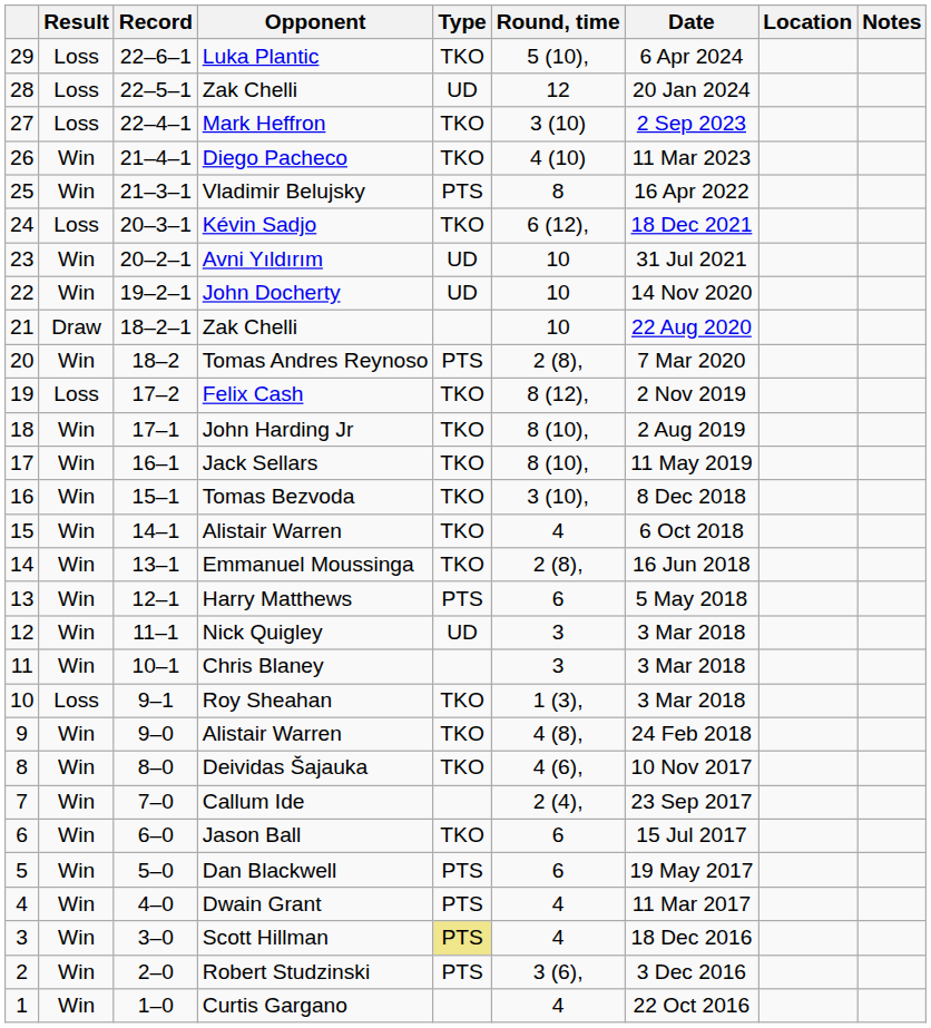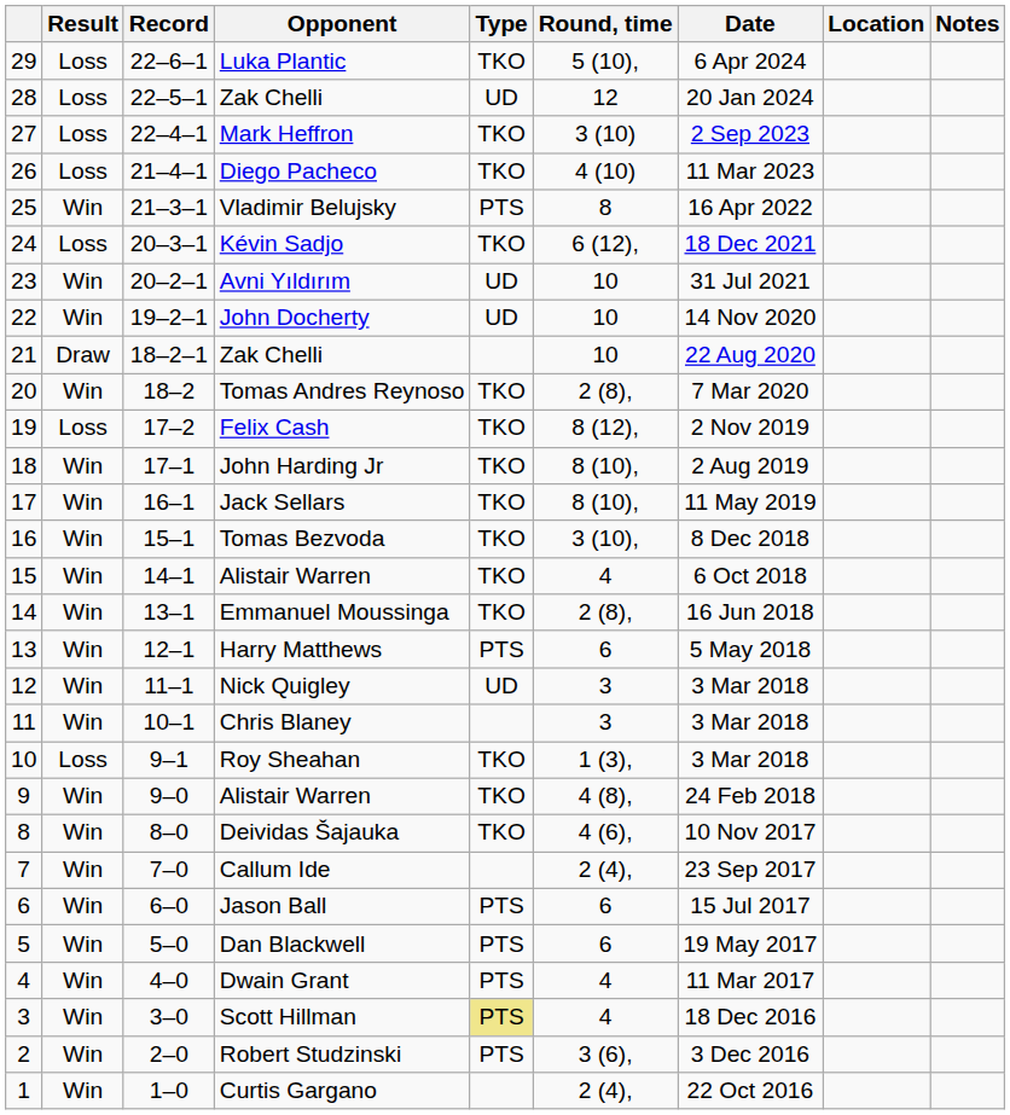 <table class="wikitable" style="text-align:center">
 <tr>
 <th></th>
 <th>Result</th>
 <th>Record</th>
 <th>Opponent</th>
 <th>Type</th>
 <th>Round, time</th>
 <th>Date</th>
 <th>Location</th>
 <th>Notes</th>
 </tr>
 <tr>
 <td>29</td>
 <td>Loss</td>
 <td>22–6–1</td>
 <td style="text-align:left;"><a href='#'>Luka Plantic</a></td>
 <td>TKO</td>
 <td>5 (10), </td>
 <td>6 Apr 2024</td>
 <td align=left></td>
 <td align=left></td>
 </tr>
 <tr>
 <td>28</td>
 <td>Loss</td>
 <td>22–5–1</td>
 <td style="text-align:left;">Zak Chelli</td>
 <td>UD</td>
 <td>12</td>
 <td>20 Jan 2024</td>
 <td style="text-align:left;"></td>
 <td style="text-align:left;"></td>
 </tr>
 <tr>
 <td>27</td>
 <td>Loss</td>
 <td>22–4–1</td>
 <td style="text-align:left;"><a href='#'>Mark Heffron</a></td>
 <td>TKO</td>
 <td>3 (10) </td>
 <td><a href='#'>2 Sep 2023</a></td>
 <td style="text-align:left;"></td>
 <td style="text-align:left;"></td>
 </tr>
 <tr>
 <td>26</td>
-<td>Win</td>
+<td>Loss</td>
 <td>21–4–1</td>
 <td style="text-align:left;"><a href='#'>Diego Pacheco</a></td>
 <td>TKO</td>
 <td>4 (10) </td>
 <td>11 Mar 2023</td>
 <td style="text-align:left;"></td>
 <td style="text-align:left;"></td>
 </tr>
 <tr>
 <td>25</td>
 <td>Win</td>
 <td>21–3–1</td>
 <td style="text-align:left;">Vladimir Belujsky</td>
 <td>PTS</td>
 <td>8</td>
 <td>16 Apr 2022</td>
 <td style="text-align:left;"></td>
 <td></td>
 </tr>
 <tr>
 <td>24</td>
 <td>Loss</td>
 <td>20–3–1</td>
 <td style="text-align:left;"><a href='#'>Kévin Sadjo</a></td>
 <td>TKO</td>
 <td>6 (12), </td>
 <td><a href='#'>18 Dec 2021</a></td>
 <td style="text-align:left;"></td>
 <td style="text-align:left;"></td>
 </tr>
 <tr>
 <td>23</td>
 <td>Win</td>
 <td>20–2–1</td>
 <td style="text-align:left;"><a href='#'>Avni Yıldırım</a></td>
 <td>UD</td>
 <td>10</td>
 <td>31 Jul 2021</td>
 <td style="text-align:left;"></td>
 <td style="text-align:left;"></td>
 </tr>
 <tr>
 <td>22</td>
 <td>Win</td>
 <td>19–2–1</td>
 <td style="text-align:left;"><a href='#'>John Docherty</a></td>
 <td>UD</td>
 <td>10</td>
 <td>14 Nov 2020</td>
 <td style="text-align:left;"></td>
 <td style="text-align:left;"></td>
 </tr>
 <tr>
 <td>21</td>
 <td>Draw</td>
 <td>18–2–1</td>
 <td style="text-align:left;">Zak Chelli</td>
 <td></td>
 <td>10</td>
 <td><a href='#'>22 Aug 2020</a></td>
 <td style="text-align:left;"></td>
 <td style="text-align:left;"></td>
 </tr>
 <tr>
 <td>20</td>
 <td>Win</td>
 <td>18–2</td>
 <td style="text-align:left;">Tomas Andres Reynoso</td>
-<td>PTS</td>
+<td>TKO</td>
 <td>2 (8), </td>
 <td>7 Mar 2020</td>
 <td style="text-align:left;"></td>
 <td style="text-align:left;"></td>
 </tr>
 <tr>
 <td>19</td>
 <td>Loss</td>
 <td>17–2</td>
 <td style="text-align:left;"><a href='#'>Felix Cash</a></td>
 <td>TKO</td>
 <td>8 (12), </td>
 <td>2 Nov 2019</td>
 <td style="text-align:left;"></td>
 <td style="text-align:left;"></td>
 </tr>
 <tr>
 <td>18</td>
 <td>Win</td>
 <td>17–1</td>
 <td style="text-align:left;">John Harding Jr</td>
 <td>TKO</td>
 <td>8 (10), </td>
 <td>2 Aug 2019</td>
 <td style="text-align:left;"></td>
 <td style="text-align:left;"></td>
 </tr>
 <tr>
 <td>17</td>
 <td>Win</td>
 <td>16–1</td>
 <td style="text-align:left;">Jack Sellars</td>
 <td>TKO</td>
 <td>8 (10), </td>
 <td>11 May 2019</td>
 <td style="text-align:left;"></td>
 <td style="text-align:left;"></td>
 </tr>
 <tr>
 <td>16</td>
 <td>Win</td>
 <td>15–1</td>
 <td style="text-align:left;">Tomas Bezvoda</td>
 <td>TKO</td>
 <td>3 (10), </td>
 <td>8 Dec 2018</td>
 <td style="text-align:left;"></td>
 <td style="text-align:left;"></td>
 </tr>
 <tr>
 <td>15</td>
 <td>Win</td>
 <td>14–1</td>
 <td style="text-align:left;">Alistair Warren</td>
 <td>TKO</td>
 <td>4</td>
 <td>6 Oct 2018</td>
 <td style="text-align:left;"></td>
 <td style="text-align:left;"></td>
 </tr>
 <tr>
 <td>14</td>
 <td>Win</td>
 <td>13–1</td>
 <td style="text-align:left;">Emmanuel Moussinga</td>
 <td>TKO</td>
 <td>2 (8), </td>
 <td>16 Jun 2018</td>
 <td style="text-align:left;"></td>
 <td style="text-align:left;"></td>
 </tr>
 <tr>
 <td>13</td>
 <td>Win</td>
 <td>12–1</td>
 <td style="text-align:left;">Harry Matthews</td>
 <td>PTS</td>
 <td>6</td>
 <td>5 May 2018</td>
 <td style="text-align:left;"></td>
 <td style="text-align:left;"></td>
 </tr>
 <tr>
 <td>12</td>
 <td>Win</td>
 <td>11–1</td>
 <td style="text-align:left;">Nick Quigley</td>
 <td>UD</td>
 <td>3</td>
 <td>3 Mar 2018</td>
 <td style="text-align:left;"></td>
 <td style="text-align:left;"></td>
 </tr>
 <tr>
 <td>11</td>
 <td>Win</td>
 <td>10–1</td>
 <td style="text-align:left;">Chris Blaney</td>
 <td></td>
 <td>3</td>
 <td>3 Mar 2018</td>
 <td style="text-align:left;"></td>
 <td style="text-align:left;"></td>
 </tr>
 <tr>
 <td>10</td>
 <td>Loss</td>
 <td>9–1</td>
 <td style="text-align:left;">Roy Sheahan</td>
 <td>TKO</td>
 <td>1 (3), </td>
 <td>3 Mar 2018</td>
 <td style="text-align:left;"></td>
 <td style="text-align:left;"></td>
 </tr>
 <tr>
 <td>9</td>
 <td>Win</td>
 <td>9–0</td>
 <td style="text-align:left;">Alistair Warren</td>
 <td>TKO</td>
 <td>4 (8), </td>
 <td>24 Feb 2018</td>
 <td style="text-align:left;"></td>
 <td style="text-align:left;"></td>
 </tr>
 <tr>
 <td>8</td>
 <td>Win</td>
 <td>8–0</td>
 <td style="text-align:left;">Deividas Šajauka</td>
 <td>TKO</td>
 <td>4 (6), </td>
 <td>10 Nov 2017</td>
 <td style="text-align:left;"></td>
 <td></td>
 </tr>
 <tr>
 <td>7</td>
 <td>Win</td>
 <td>7–0</td>
 <td style="text-align:left;">Callum Ide</td>
 <td></td>
 <td>2 (4), </td>
 <td>23 Sep 2017</td>
 <td style="text-align:left;"></td>
 <td></td>
 </tr>
 <tr>
 <td>6</td>
 <td>Win</td>
 <td>6–0</td>
 <td style="text-align:left;">Jason Ball</td>
-<td>TKO</td>
+<td>PTS</td>
 <td>6</td>
 <td>15 Jul 2017</td>
 <td style="text-align:left;"></td>
 <td></td>
 </tr>
 <tr>
 <td>5</td>
 <td>Win</td>
 <td>5–0</td>
 <td style="text-align:left;">Dan Blackwell</td>
 <td>PTS</td>
 <td>6</td>
 <td>19 May 2017</td>
 <td style="text-align:left;"></td>
 <td></td>
 </tr>
 <tr>
 <td>4</td>
 <td>Win</td>
 <td>4–0</td>
 <td style="text-align:left;">Dwain Grant</td>
 <td>PTS</td>
 <td>4</td>
 <td>11 Mar 2017</td>
 <td style="text-align:left;"></td>
 <td></td>
 </tr>
 <tr>
 <td>3</td>
 <td>Win</td>
 <td>3–0</td>
 <td style="text-align:left;">Scott Hillman</td>
 <td style="background: khaki;">PTS</td>
 <td>4</td>
 <td>18 Dec 2016</td>
 <td style="text-align:left;"></td>
 <td></td>
 </tr>
 <tr>
 <td>2</td>
 <td>Win</td>
 <td>2–0</td>
 <td style="text-align:left;">Robert Studzinski</td>
 <td>PTS</td>
 <td>3 (6), </td>
 <td>3 Dec 2016</td>
 <td style="text-align:left;"></td>
 <td></td>
 </tr>
 <tr>
 <td>1</td>
 <td>Win</td>
 <td>1–0</td>
 <td style="text-align:left;">Curtis Gargano</td>
 <td></td>
-<td>4</td>
+<td>2 (4), </td>
 <td>22 Oct 2016</td>
 <td style="text-align:left;"></td>
 <td></td>
 </tr>
 </table>
